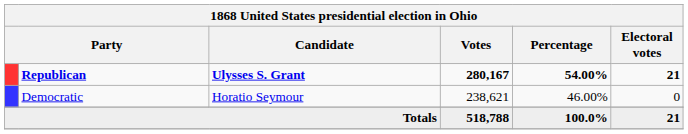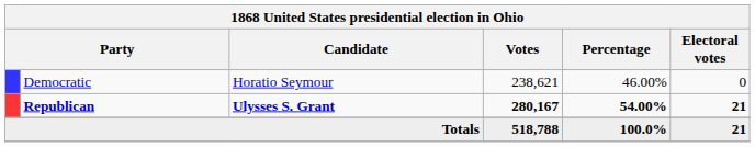 <table class="wikitable" style="font-size: 95%;">
 <tr>
 <th colspan="6">1868 United States presidential election in Ohio</th>
 </tr>
 <tr>
 <th colspan="2" style="width: 15em">Party</th>
 <th style="width: 17em">Candidate</th>
 <th style="width: 5em">Votes</th>
 <th style="width: 7em">Percentage</th>
 <th style="width: 5em">Electoral votes</th>
 </tr>
 <tr>
+<th style="background-color:#3333FF; width: 3px"></th>
+<td style="width: 130px"><a href='#'>Democratic</a></td>
+<td><a href='#'>Horatio Seymour</a></td>
+<td align="right">238,621</td>
+<td align="right">46.00%</td>
+<td align="right">0</td>
+</tr>
+<tr>
 <th style="background-color:#FF3333; width: 3px"></th>
 <td style="width: 130px"><strong><a href='#'>Republican</a></strong></td>
 <td><strong><a href='#'>Ulysses S. Grant</a></strong></td>
 <td align="right"><strong>280,167</strong></td>
 <td align="right"><strong>54.00%</strong></td>
 <td align="right"><strong>21</strong></td>
-</tr>
-<tr>
-<th style="background-color:#3333FF; width: 3px"></th>
-<td style="width: 130px"><a href='#'>Democratic</a></td>
-<td><a href='#'>Horatio Seymour</a></td>
-<td align="right">238,621</td>
-<td align="right">46.00%</td>
-<td align="right">0</td>
 </tr>
 <tr>
 </tr>
 <tr bgcolor="#EEEEEE">
 <td colspan="3" align="right"><strong>Totals</strong></td>
 <td align="right"><strong>518,788</strong></td>
 <td align="right"><strong>100.0%</strong></td>
 <td align="right"><strong>21</strong></td>
 </tr>
 <tr>
 </tr>
 </table>
